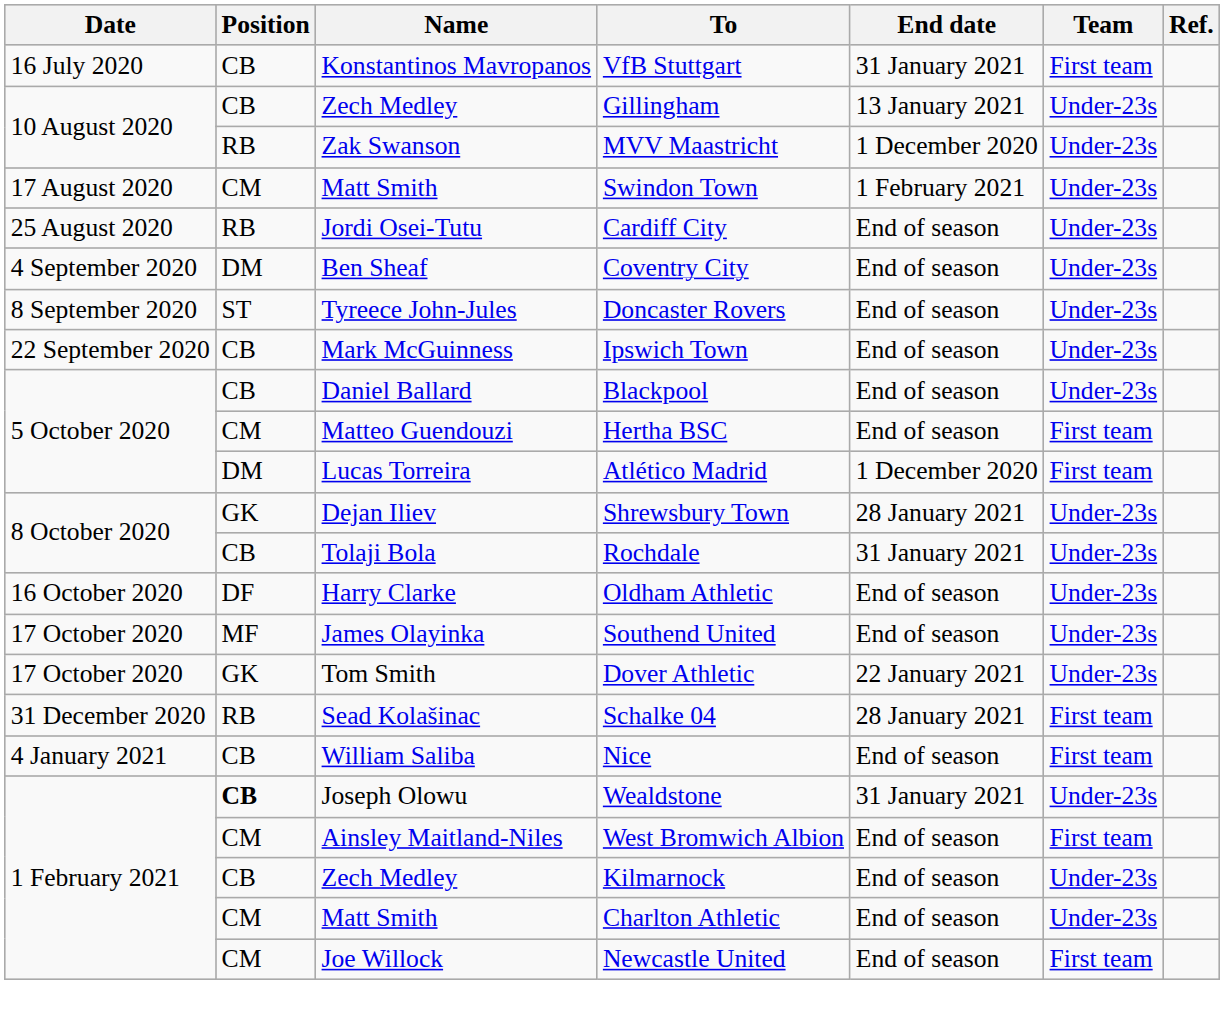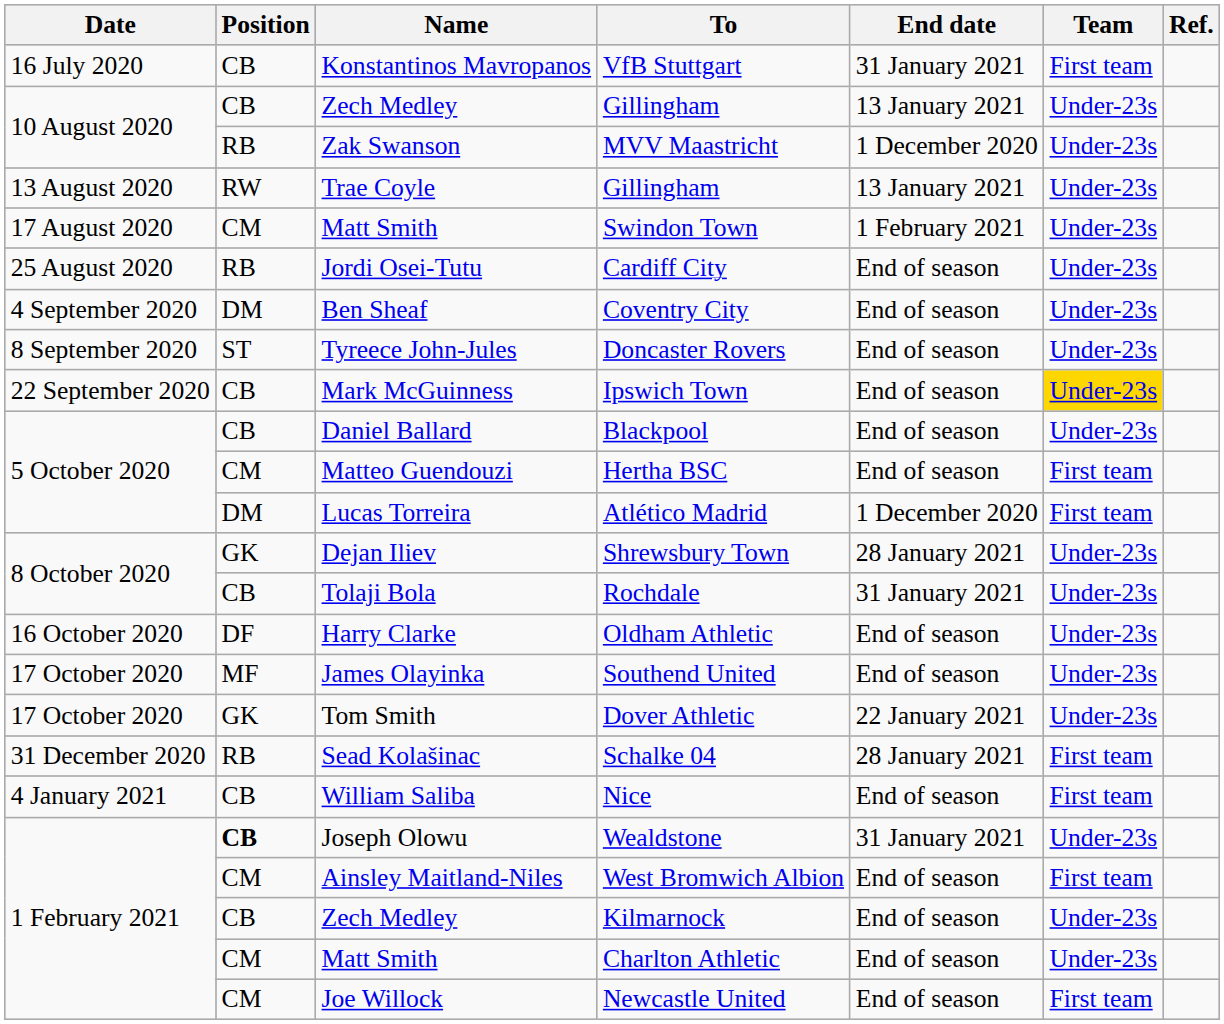 <table class="wikitable">
 <tr>
 <th>Date</th>
 <th>Position</th>
 <th>Name</th>
 <th>To</th>
 <th>End date</th>
 <th>Team</th>
 <th>Ref.</th>
 </tr>
 <tr>
 <td>16 July 2020</td>
 <td>CB</td>
 <td> <a href='#'>Konstantinos Mavropanos</a></td>
 <td> <a href='#'>VfB Stuttgart</a></td>
 <td>31 January 2021</td>
 <td><a href='#'>First team</a></td>
 <td></td>
 </tr>
 <tr>
 <td rowspan=2>10 August 2020</td>
 <td>CB</td>
 <td> <a href='#'>Zech Medley</a></td>
 <td> <a href='#'>Gillingham</a></td>
 <td>13 January 2021</td>
 <td><a href='#'>Under-23s</a></td>
 <td></td>
 </tr>
 <tr>
 <td>RB</td>
 <td> <a href='#'>Zak Swanson</a></td>
 <td> <a href='#'>MVV Maastricht</a></td>
 <td>1 December 2020</td>
+<td><a href='#'>Under-23s</a></td>
+<td></td>
+</tr>
+<tr>
+<td>13 August 2020</td>
+<td>RW</td>
+<td> <a href='#'>Trae Coyle</a></td>
+<td> <a href='#'>Gillingham</a></td>
+<td>13 January 2021</td>
 <td><a href='#'>Under-23s</a></td>
 <td></td>
 </tr>
 <tr>
 <td>17 August 2020</td>
 <td>CM</td>
 <td> <a href='#'>Matt Smith</a></td>
 <td> <a href='#'>Swindon Town</a></td>
 <td>1 February 2021</td>
 <td><a href='#'>Under-23s</a></td>
 <td></td>
 </tr>
 <tr>
 <td>25 August 2020</td>
 <td>RB</td>
 <td> <a href='#'>Jordi Osei-Tutu</a></td>
 <td> <a href='#'>Cardiff City</a></td>
 <td>End of season</td>
 <td><a href='#'>Under-23s</a></td>
 <td></td>
 </tr>
 <tr>
 <td>4 September 2020</td>
 <td>DM</td>
 <td> <a href='#'>Ben Sheaf</a></td>
 <td> <a href='#'>Coventry City</a></td>
 <td>End of season</td>
 <td><a href='#'>Under-23s</a></td>
 <td></td>
 </tr>
 <tr>
 <td>8 September 2020</td>
 <td>ST</td>
 <td> <a href='#'>Tyreece John-Jules</a></td>
 <td> <a href='#'>Doncaster Rovers</a></td>
 <td>End of season</td>
 <td><a href='#'>Under-23s</a></td>
 <td></td>
 </tr>
 <tr>
 <td>22 September 2020</td>
 <td>CB</td>
 <td> <a href='#'>Mark McGuinness</a></td>
 <td> <a href='#'>Ipswich Town</a></td>
 <td>End of season</td>
-<td><a href='#'>Under-23s</a></td>
+<td style="background: gold;"><a href='#'>Under-23s</a></td>
 <td></td>
 </tr>
 <tr>
 <td rowspan=3>5 October 2020</td>
 <td>CB</td>
 <td> <a href='#'>Daniel Ballard</a></td>
 <td> <a href='#'>Blackpool</a></td>
 <td>End of season</td>
 <td><a href='#'>Under-23s</a></td>
 <td></td>
 </tr>
 <tr>
 <td>CM</td>
 <td> <a href='#'>Matteo Guendouzi</a></td>
 <td> <a href='#'>Hertha BSC</a></td>
 <td>End of season</td>
 <td><a href='#'>First team</a></td>
 <td></td>
 </tr>
 <tr>
 <td>DM</td>
 <td> <a href='#'>Lucas Torreira</a></td>
 <td> <a href='#'>Atlético Madrid</a></td>
 <td>1 December 2020</td>
 <td><a href='#'>First team</a></td>
 <td></td>
 </tr>
 <tr>
 <td rowspan=2>8 October 2020</td>
 <td>GK</td>
 <td> <a href='#'>Dejan Iliev</a></td>
 <td> <a href='#'>Shrewsbury Town</a></td>
 <td>28 January 2021</td>
 <td><a href='#'>Under-23s</a></td>
 <td></td>
 </tr>
 <tr>
 <td>CB</td>
 <td> <a href='#'>Tolaji Bola</a></td>
 <td> <a href='#'>Rochdale</a></td>
 <td>31 January 2021</td>
 <td><a href='#'>Under-23s</a></td>
 <td></td>
 </tr>
 <tr>
 <td>16 October 2020</td>
 <td>DF</td>
 <td> <a href='#'>Harry Clarke</a></td>
 <td> <a href='#'>Oldham Athletic</a></td>
 <td>End of season</td>
 <td><a href='#'>Under-23s</a></td>
 <td></td>
 </tr>
 <tr>
 <td>17 October 2020</td>
 <td>MF</td>
 <td> <a href='#'>James Olayinka</a></td>
 <td> <a href='#'>Southend United</a></td>
 <td>End of season</td>
 <td><a href='#'>Under-23s</a></td>
 <td></td>
 </tr>
 <tr>
 <td>17 October 2020</td>
 <td>GK</td>
 <td> Tom Smith</td>
 <td> <a href='#'>Dover Athletic</a></td>
 <td>22 January 2021</td>
 <td><a href='#'>Under-23s</a></td>
 <td></td>
 </tr>
 <tr>
 <td>31 December 2020</td>
 <td>RB</td>
 <td> <a href='#'>Sead Kolašinac</a></td>
 <td> <a href='#'>Schalke 04</a></td>
 <td>28 January 2021</td>
 <td><a href='#'>First team</a></td>
 <td></td>
 </tr>
 <tr>
 <td>4 January 2021</td>
 <td>CB</td>
 <td> <a href='#'>William Saliba</a></td>
 <td> <a href='#'>Nice</a></td>
 <td>End of season</td>
 <td><a href='#'>First team</a></td>
 <td></td>
 </tr>
 <tr>
 <td rowspan=5>1 February 2021</td>
 <td><strong>CB</strong></td>
 <td> Joseph Olowu</td>
 <td> <a href='#'>Wealdstone</a></td>
 <td>31 January 2021</td>
 <td><a href='#'>Under-23s</a></td>
 <td></td>
 </tr>
 <tr>
 <td>CM</td>
 <td> <a href='#'>Ainsley Maitland-Niles</a></td>
 <td> <a href='#'>West Bromwich Albion</a></td>
 <td>End of season</td>
 <td><a href='#'>First team</a></td>
 <td></td>
 </tr>
 <tr>
 <td>CB</td>
 <td> <a href='#'>Zech Medley</a></td>
 <td> <a href='#'>Kilmarnock</a></td>
 <td>End of season</td>
 <td><a href='#'>Under-23s</a></td>
 <td></td>
 </tr>
 <tr>
 <td>CM</td>
 <td> <a href='#'>Matt Smith</a></td>
 <td> <a href='#'>Charlton Athletic</a></td>
 <td>End of season</td>
 <td><a href='#'>Under-23s</a></td>
 <td></td>
 </tr>
 <tr>
 <td>CM</td>
 <td> <a href='#'>Joe Willock</a></td>
 <td> <a href='#'>Newcastle United</a></td>
 <td>End of season</td>
 <td><a href='#'>First team</a></td>
 <td></td>
 </tr>
 </table>
